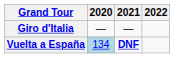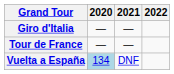 <table class="wikitable plainrowheaders">
 <tr>
 <th scope="col"><a href='#'>Grand Tour</a></th>
 <th scope="col">2020</th>
 <th scope="col">2021</th>
 <th scope="col">2022</th>
 </tr>
 <tr style="text-align:center;">
 <th scope="row"> <a href='#'>Giro d'Italia</a></th>
 <td>—</td>
 <td>—</td>
 <td></td>
 </tr>
 <tr style="text-align:center;">
+<th scope="row"> <a href='#'>Tour de France</a></th>
+<td>—</td>
+<td>—</td>
+<td></td>
+</tr>
+<tr style="text-align:center;">
 <th scope="row"> <a href='#'>Vuelta a España</a></th>
 <td style="background: lightblue;"><a href='#'>134</a></td>
-<td><strong><a href='#'>DNF</a></strong></td>
+<td><a href='#'>DNF</a></td>
 <td></td>
 </tr>
 </table>
